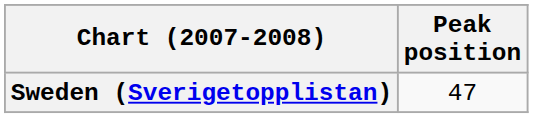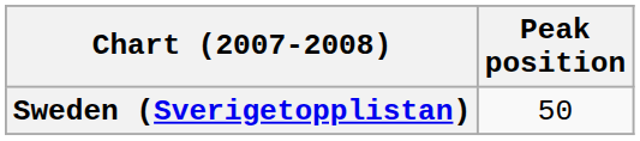 <table class="wikitable plainrowheaders" style="text-align:center">
 <tr>
 <th scope="col">Chart (2007-2008)</th>
 <th scope="col">Peak<br>position</th>
 </tr>
 <tr>
 <th scope="row">Sweden (<a href='#'>Sverigetopplistan</a>)</th>
-<td>47</td>
+<td>50</td>
 </tr>
 </table>
